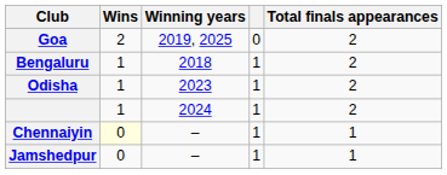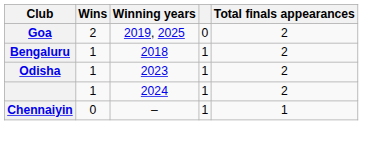 <table class="wikitable sortable plainrowheaders" style="text-align: center;">
 <tr>
 <th scope="col">Club</th>
 <th scope="col">Wins</th>
 <th scope="col">Winning years</th>
 <th scope="col"></th>
 <th scope="col">Total finals appearances</th>
 </tr>
 <tr>
 <th scope="row"><a href='#'>Goa</a></th>
 <td>2</td>
 <td><a href='#'>2019</a>, <a href='#'>2025</a></td>
 <td>0</td>
 <td>2</td>
 </tr>
 <tr>
 <th scope="row"><a href='#'>Bengaluru</a></th>
 <td>1</td>
 <td><a href='#'>2018</a></td>
 <td>1</td>
 <td>2</td>
 </tr>
 <tr>
 <th scope="row"><a href='#'>Odisha</a></th>
 <td>1</td>
 <td><a href='#'>2023</a></td>
 <td>1</td>
 <td>2</td>
 </tr>
 <tr>
 <th scope="row"></th>
 <td>1</td>
 <td><a href='#'>2024</a></td>
 <td>1</td>
 <td>2</td>
 </tr>
 <tr>
 <th scope="row"><a href='#'>Chennaiyin</a></th>
-<td style="background: lightyellow;">0</td>
-<td>–</td>
-<td>1</td>
-<td>1</td>
-</tr>
-<tr>
-<th scope="row"><a href='#'>Jamshedpur</a></th>
 <td>0</td>
 <td>–</td>
 <td>1</td>
 <td>1</td>
 </tr>
 </table>
